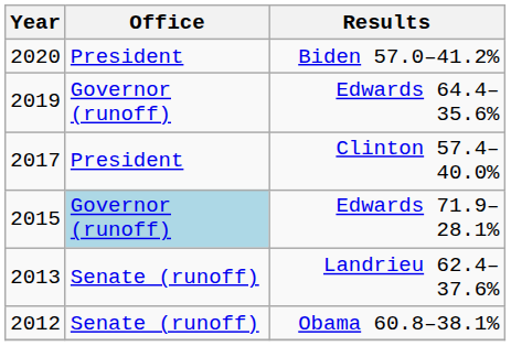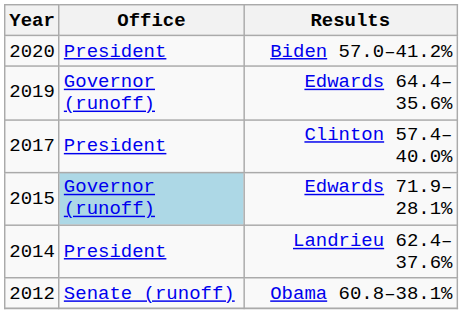 <table class=wikitable>
 <tr>
 <th width="30">Year</th>
 <th width="120">Office</th>
 <th width="140">Results</th>
 </tr>
 <tr>
 <td>2020</td>
 <td><a href='#'>President</a></td>
 <td align="right" ><a href='#'>Biden</a> 57.0–41.2%</td>
 </tr>
 <tr>
 <td>2019</td>
 <td><a href='#'>Governor (runoff)</a></td>
 <td align="right" ><a href='#'>Edwards</a> 64.4–35.6%</td>
 </tr>
 <tr>
 <td>2017</td>
 <td><a href='#'>President</a></td>
 <td align="right" ><a href='#'>Clinton</a> 57.4–40.0%</td>
 </tr>
 <tr>
 <td>2015</td>
 <td style="background: lightblue;"><a href='#'>Governor (runoff)</a></td>
 <td align="right" ><a href='#'>Edwards</a> 71.9–28.1%</td>
 </tr>
 <tr>
-<td>2013</td>
-<td><a href='#'>Senate (runoff)</a></td>
+<td>2014</td>
+<td><a href='#'>President</a></td>
 <td align="right" ><a href='#'>Landrieu</a> 62.4–37.6%</td>
 </tr>
 <tr>
 <td>2012</td>
 <td><a href='#'>Senate (runoff)</a></td>
 <td align="right" ><a href='#'>Obama</a> 60.8–38.1%</td>
 </tr>
 <tr>
 </tr>
 </table>
